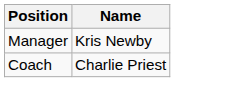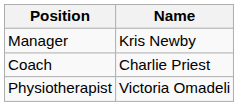 <table class="wikitable" style="text-align:left;">
 <tr>
 <th>Position</th>
 <th>Name</th>
 </tr>
 <tr>
 <td align="left">Manager</td>
 <td align="left">Kris Newby</td>
 </tr>
 <tr>
 <td align="left">Coach</td>
 <td align="left">Charlie Priest</td>
 </tr>
+<tr>
+<td align="left">Physiotherapist</td>
+<td align="left">Victoria Omadeli</td>
+</tr>
 </table>
